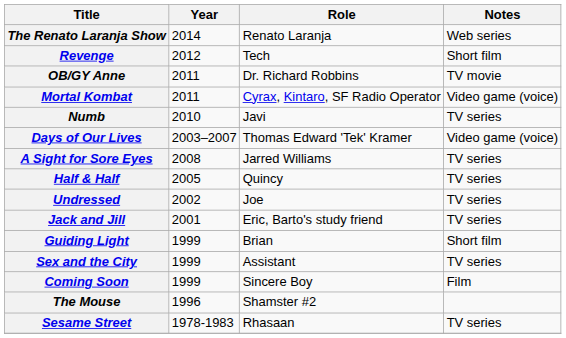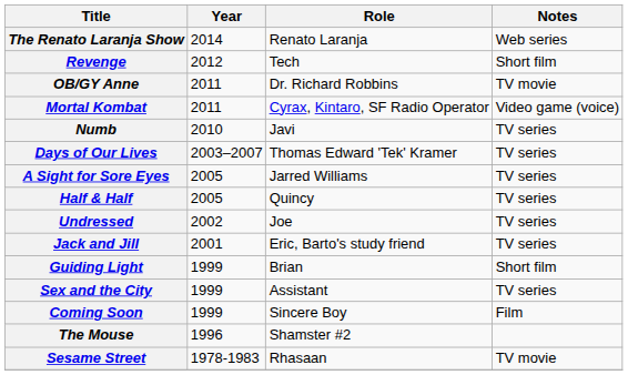 <table class="wikitable plainrowheaders sortable">
 <tr>
 <th scope="col">Title</th>
 <th scope="col">Year</th>
 <th scope="col">Role</th>
 <th scope="col">Notes</th>
 </tr>
 <tr>
 <th scope="row"><em>The Renato Laranja Show</em></th>
 <td>2014</td>
 <td>Renato Laranja</td>
 <td>Web series</td>
 </tr>
 <tr>
 <th scope="row"><em><a href='#'>Revenge</a></em></th>
 <td>2012</td>
 <td>Tech</td>
 <td>Short film</td>
 </tr>
 <tr>
 <th scope="row"><em>OB/GY Anne</em></th>
 <td>2011</td>
 <td>Dr. Richard Robbins</td>
 <td>TV movie</td>
 </tr>
 <tr>
 <th scope="row"><em><a href='#'>Mortal Kombat</a></em></th>
 <td>2011</td>
 <td><a href='#'>Cyrax</a>, <a href='#'>Kintaro</a>, SF Radio Operator</td>
 <td>Video game (voice)</td>
 </tr>
 <tr>
 <th scope="row"><em>Numb</em></th>
 <td>2010</td>
 <td>Javi</td>
 <td>TV series</td>
 </tr>
 <tr>
 <th scope="row"><em><a href='#'>Days of Our Lives</a></em></th>
 <td>2003–2007</td>
 <td>Thomas Edward 'Tek' Kramer</td>
-<td>Video game (voice)</td>
+<td>TV series</td>
 </tr>
 <tr>
 <th scope="row"><em><a href='#'>A Sight for Sore Eyes</a></em></th>
-<td>2008</td>
+<td>2005</td>
 <td>Jarred Williams</td>
 <td>TV series</td>
 </tr>
 <tr>
 <th scope="row"><em><a href='#'>Half & Half</a></em></th>
 <td>2005</td>
 <td>Quincy</td>
 <td>TV series</td>
 </tr>
 <tr>
 <th scope="row"><em><a href='#'>Undressed</a></em></th>
 <td>2002</td>
 <td>Joe</td>
 <td>TV series</td>
 </tr>
 <tr>
 <th scope="row"><em><a href='#'>Jack and Jill</a></em></th>
 <td>2001</td>
 <td>Eric, Barto's study friend</td>
 <td>TV series</td>
 </tr>
 <tr>
 <th scope="row"><em><a href='#'>Guiding Light</a></em></th>
 <td>1999</td>
 <td>Brian</td>
 <td>Short film</td>
 </tr>
 <tr>
 <th scope="row"><em><a href='#'>Sex and the City</a></em></th>
 <td>1999</td>
 <td>Assistant</td>
 <td>TV series</td>
 </tr>
 <tr>
 <th scope="row"><em><a href='#'>Coming Soon</a></em></th>
 <td>1999</td>
 <td>Sincere Boy</td>
 <td>Film</td>
 </tr>
 <tr>
 <th scope="row"><em>The Mouse</em></th>
 <td>1996</td>
 <td>Shamster #2</td>
 <td></td>
 </tr>
 <tr>
 <th scope="row"><em><a href='#'>Sesame Street</a></em></th>
 <td>1978-1983</td>
 <td>Rhasaan</td>
-<td>TV series</td>
+<td>TV movie</td>
 </tr>
 <tr>
 </tr>
 </table>
